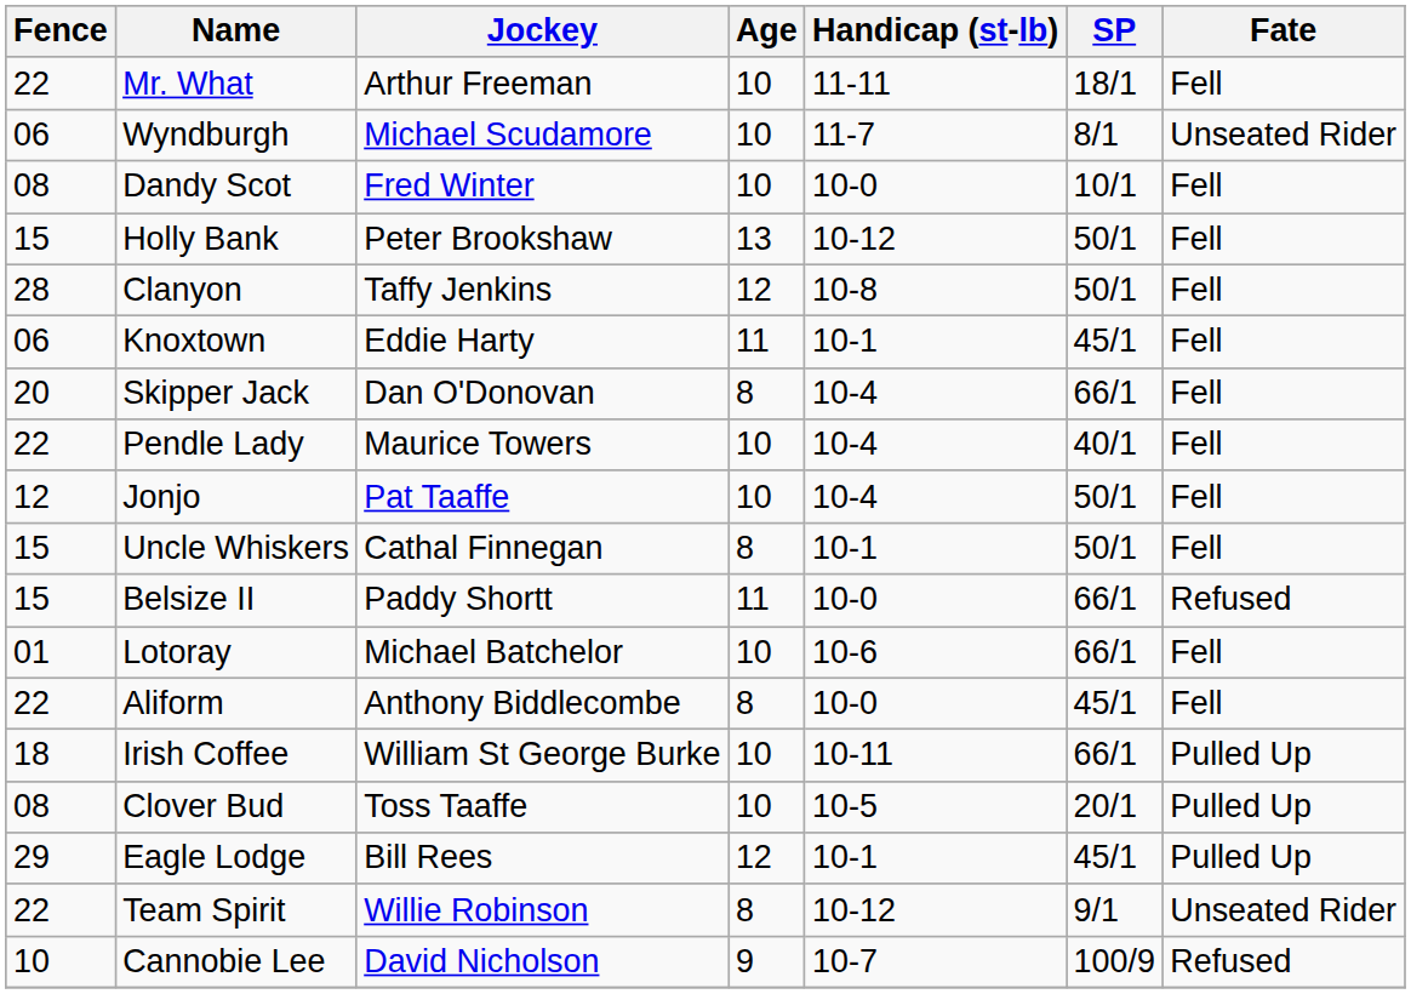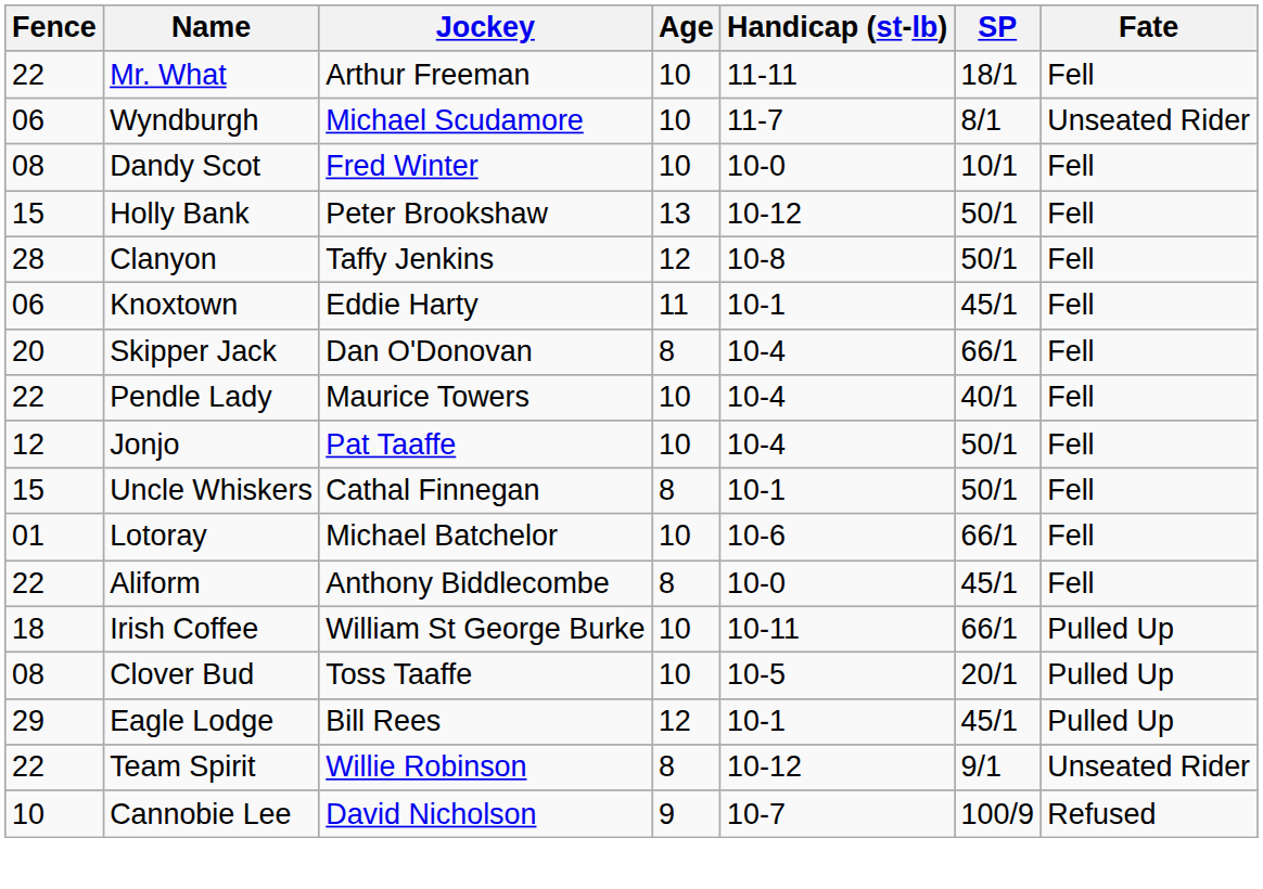 <table class="wikitable sortable">
 <tr>
 <th>Fence</th>
 <th>Name</th>
 <th><a href='#'>Jockey</a></th>
 <th>Age</th>
 <th>Handicap (<a href='#'>st</a>-<a href='#'>lb</a>)</th>
 <th><a href='#'>SP</a></th>
 <th>Fate</th>
 </tr>
 <tr>
 <td>22</td>
 <td><a href='#'>Mr. What</a></td>
 <td>Arthur Freeman</td>
 <td>10</td>
 <td>11-11</td>
 <td>18/1</td>
 <td>Fell</td>
 </tr>
 <tr>
 <td>06</td>
 <td>Wyndburgh</td>
 <td><a href='#'>Michael Scudamore</a></td>
 <td>10</td>
 <td>11-7</td>
 <td>8/1</td>
 <td>Unseated Rider</td>
 </tr>
 <tr>
 <td>08</td>
 <td>Dandy Scot</td>
 <td><a href='#'>Fred Winter</a></td>
 <td>10</td>
 <td>10-0</td>
 <td>10/1</td>
 <td>Fell</td>
 </tr>
 <tr>
 <td>15</td>
 <td>Holly Bank</td>
 <td>Peter Brookshaw</td>
 <td>13</td>
 <td>10-12</td>
 <td>50/1</td>
 <td>Fell</td>
 </tr>
 <tr>
 <td>28</td>
 <td>Clanyon</td>
 <td>Taffy Jenkins</td>
 <td>12</td>
 <td>10-8</td>
 <td>50/1</td>
 <td>Fell</td>
 </tr>
 <tr>
 <td>06</td>
 <td>Knoxtown</td>
 <td>Eddie Harty</td>
 <td>11</td>
 <td>10-1</td>
 <td>45/1</td>
 <td>Fell</td>
 </tr>
 <tr>
 <td>20</td>
 <td>Skipper Jack</td>
 <td>Dan O'Donovan</td>
 <td>8</td>
 <td>10-4</td>
 <td>66/1</td>
 <td>Fell</td>
 </tr>
 <tr>
 <td>22</td>
 <td>Pendle Lady</td>
 <td>Maurice Towers</td>
 <td>10</td>
 <td>10-4</td>
 <td>40/1</td>
 <td>Fell</td>
 </tr>
 <tr>
 <td>12</td>
 <td>Jonjo</td>
 <td><a href='#'>Pat Taaffe</a></td>
 <td>10</td>
 <td>10-4</td>
 <td>50/1</td>
 <td>Fell</td>
 </tr>
 <tr>
 <td>15</td>
 <td>Uncle Whiskers</td>
 <td>Cathal Finnegan</td>
 <td>8</td>
 <td>10-1</td>
 <td>50/1</td>
 <td>Fell</td>
 </tr>
 <tr>
-<td>15</td>
-<td>Belsize II</td>
-<td>Paddy Shortt</td>
-<td>11</td>
-<td>10-0</td>
-<td>66/1</td>
-<td>Refused</td>
-</tr>
-<tr>
 <td>01</td>
 <td>Lotoray</td>
 <td>Michael Batchelor</td>
 <td>10</td>
 <td>10-6</td>
 <td>66/1</td>
 <td>Fell</td>
 </tr>
 <tr>
 <td>22</td>
 <td>Aliform</td>
 <td>Anthony Biddlecombe</td>
 <td>8</td>
 <td>10-0</td>
 <td>45/1</td>
 <td>Fell</td>
 </tr>
 <tr>
 <td>18</td>
 <td>Irish Coffee</td>
 <td>William St George Burke</td>
 <td>10</td>
 <td>10-11</td>
 <td>66/1</td>
 <td>Pulled Up</td>
 </tr>
 <tr>
 <td>08</td>
 <td>Clover Bud</td>
 <td>Toss Taaffe</td>
 <td>10</td>
 <td>10-5</td>
 <td>20/1</td>
 <td>Pulled Up</td>
 </tr>
 <tr>
 <td>29</td>
 <td>Eagle Lodge</td>
 <td>Bill Rees</td>
 <td>12</td>
 <td>10-1</td>
 <td>45/1</td>
 <td>Pulled Up</td>
 </tr>
 <tr>
 <td>22</td>
 <td>Team Spirit</td>
 <td><a href='#'>Willie Robinson</a></td>
 <td>8</td>
 <td>10-12</td>
 <td>9/1</td>
 <td>Unseated Rider</td>
 </tr>
 <tr>
 <td>10</td>
 <td>Cannobie Lee</td>
 <td><a href='#'>David Nicholson</a></td>
 <td>9</td>
 <td>10-7</td>
 <td>100/9</td>
 <td>Refused</td>
 </tr>
 <tr>
 </tr>
 </table>
